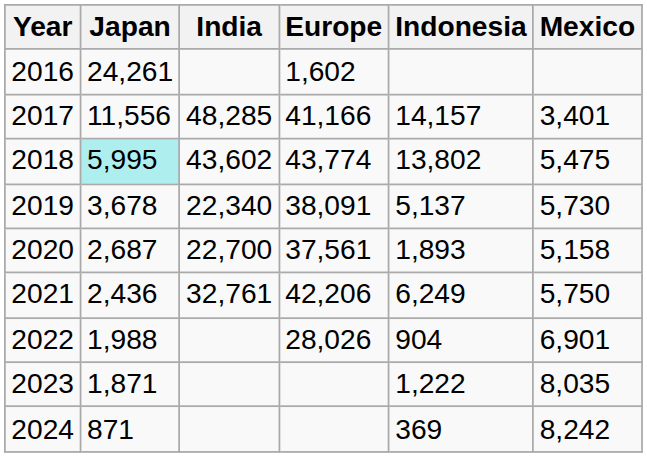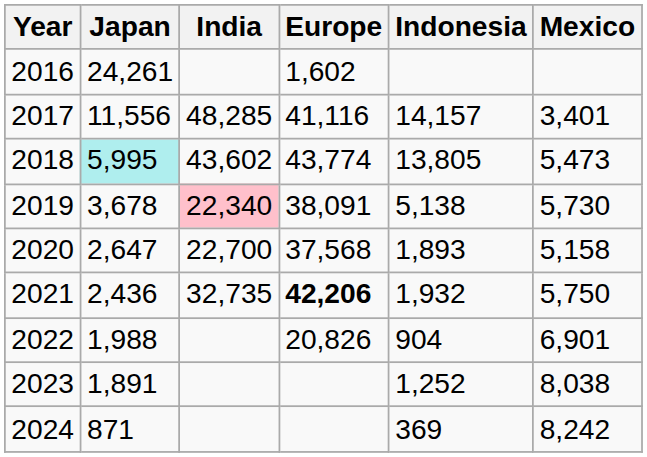 <table class="wikitable">
 <tr>
 <th>Year</th>
 <th>Japan</th>
 <th>India</th>
 <th>Europe</th>
 <th>Indonesia</th>
 <th>Mexico</th>
 </tr>
 <tr>
 <td>2016</td>
 <td>24,261</td>
 <td></td>
 <td>1,602</td>
 <td></td>
 <td></td>
 </tr>
 <tr>
 <td>2017</td>
 <td>11,556</td>
 <td>48,285</td>
-<td>41,166</td>
+<td>41,116</td>
 <td>14,157</td>
 <td>3,401</td>
 </tr>
 <tr>
 <td>2018</td>
 <td style="background: paleturquoise;">5,995</td>
 <td>43,602</td>
 <td>43,774</td>
-<td>13,802</td>
-<td>5,475</td>
+<td>13,805</td>
+<td>5,473</td>
 </tr>
 <tr>
 <td>2019</td>
 <td>3,678</td>
-<td>22,340</td>
+<td style="background: pink;">22,340</td>
 <td>38,091</td>
-<td>5,137</td>
+<td>5,138</td>
 <td>5,730</td>
 </tr>
 <tr>
 <td>2020</td>
-<td>2,687</td>
+<td>2,647</td>
 <td>22,700</td>
-<td>37,561</td>
+<td>37,568</td>
 <td>1,893</td>
 <td>5,158</td>
 </tr>
 <tr>
 <td>2021</td>
 <td>2,436</td>
-<td>32,761</td>
-<td>42,206</td>
-<td>6,249</td>
+<td>32,735</td>
+<td><strong>42,206</strong></td>
+<td>1,932</td>
 <td>5,750</td>
 </tr>
 <tr>
 <td>2022</td>
 <td>1,988</td>
 <td></td>
-<td>28,026</td>
+<td>20,826</td>
 <td>904</td>
 <td>6,901</td>
 </tr>
 <tr>
 <td>2023</td>
-<td>1,871</td>
+<td>1,891</td>
 <td></td>
 <td></td>
-<td>1,222</td>
-<td>8,035</td>
+<td>1,252</td>
+<td>8,038</td>
 </tr>
 <tr>
 <td>2024</td>
 <td>871</td>
 <td></td>
 <td></td>
 <td>369</td>
 <td>8,242</td>
 </tr>
 </table>
